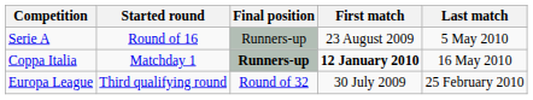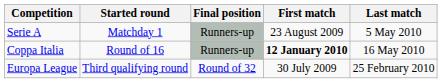 <table class=wikitable style=text-align:center; width:730px;>
 <tr>
 <th style=text-align:center; width:150px;>Competition</th>
 <th style=text-align:center; width:100px;>Started round</th>
 <th style=text-align:center; width:100px;>Final position</th>
 <th style=text-align:center; width:150px;>First match</th>
 <th style=text-align:center; width:140px;>Last match</th>
 </tr>
 <tr>
 <td style=text-align:left;><a href='#'>Serie A</a></td>
-<td><a href='#'>Round of 16</a></td>
+<td><a href='#'>Matchday 1</a></td>
 <td style=background:#B2BEB5;>Runners-up</td>
 <td>23 August 2009</td>
 <td>5 May 2010</td>
 </tr>
 <tr>
 <td style=text-align:left;><a href='#'>Coppa Italia</a></td>
-<td><a href='#'>Matchday 1</a></td>
-<td style=background:#B2BEB5;><strong>Runners-up</strong></td>
+<td><a href='#'>Round of 16</a></td>
+<td style=background:#B2BEB5;>Runners-up</td>
 <td><strong>12 January 2010</strong></td>
 <td>16 May 2010</td>
 </tr>
 <tr>
 <td style=text-align:left;><a href='#'>Europa League</a></td>
 <td><a href='#'>Third qualifying round</a></td>
 <td><a href='#'>Round of 32</a></td>
 <td>30 July 2009</td>
 <td>25 February 2010</td>
 </tr>
 </table>
